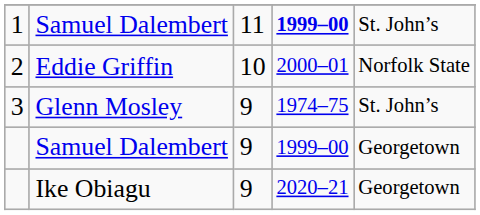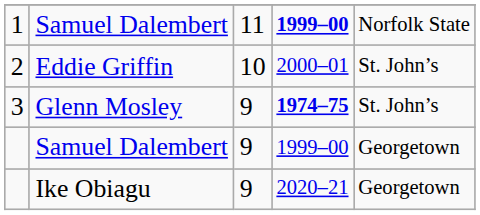 <table class="wikitable">
 <tr>
 </tr>
 <tr>
 <td>1</td>
 <td><a href='#'>Samuel Dalembert</a></td>
 <td>11</td>
 <td style="font-size:80%;"><strong><a href='#'>1999–00</a></strong></td>
-<td style="font-size:80%;">St. John’s</td>
+<td style="font-size:80%;">Norfolk State</td>
 </tr>
 <tr>
 <td>2</td>
 <td><a href='#'>Eddie Griffin</a></td>
 <td>10</td>
 <td style="font-size:80%;"><a href='#'>2000–01</a></td>
-<td style="font-size:80%;">Norfolk State</td>
+<td style="font-size:80%;">St. John’s</td>
 </tr>
 <tr>
 <td>3</td>
 <td><a href='#'>Glenn Mosley</a></td>
 <td>9</td>
-<td style="font-size:80%;"><a href='#'>1974–75</a></td>
+<td style="font-size:80%;"><strong><a href='#'>1974–75</a></strong></td>
 <td style="font-size:80%;">St. John’s</td>
 </tr>
 <tr>
 <td></td>
 <td><a href='#'>Samuel Dalembert</a></td>
 <td>9</td>
 <td style="font-size:80%;"><a href='#'>1999–00</a></td>
 <td style="font-size:80%;">Georgetown</td>
 </tr>
 <tr>
 <td></td>
 <td>Ike Obiagu</td>
 <td>9</td>
 <td style="font-size:80%;"><a href='#'>2020–21</a></td>
 <td style="font-size:80%;">Georgetown</td>
 </tr>
 </table>
